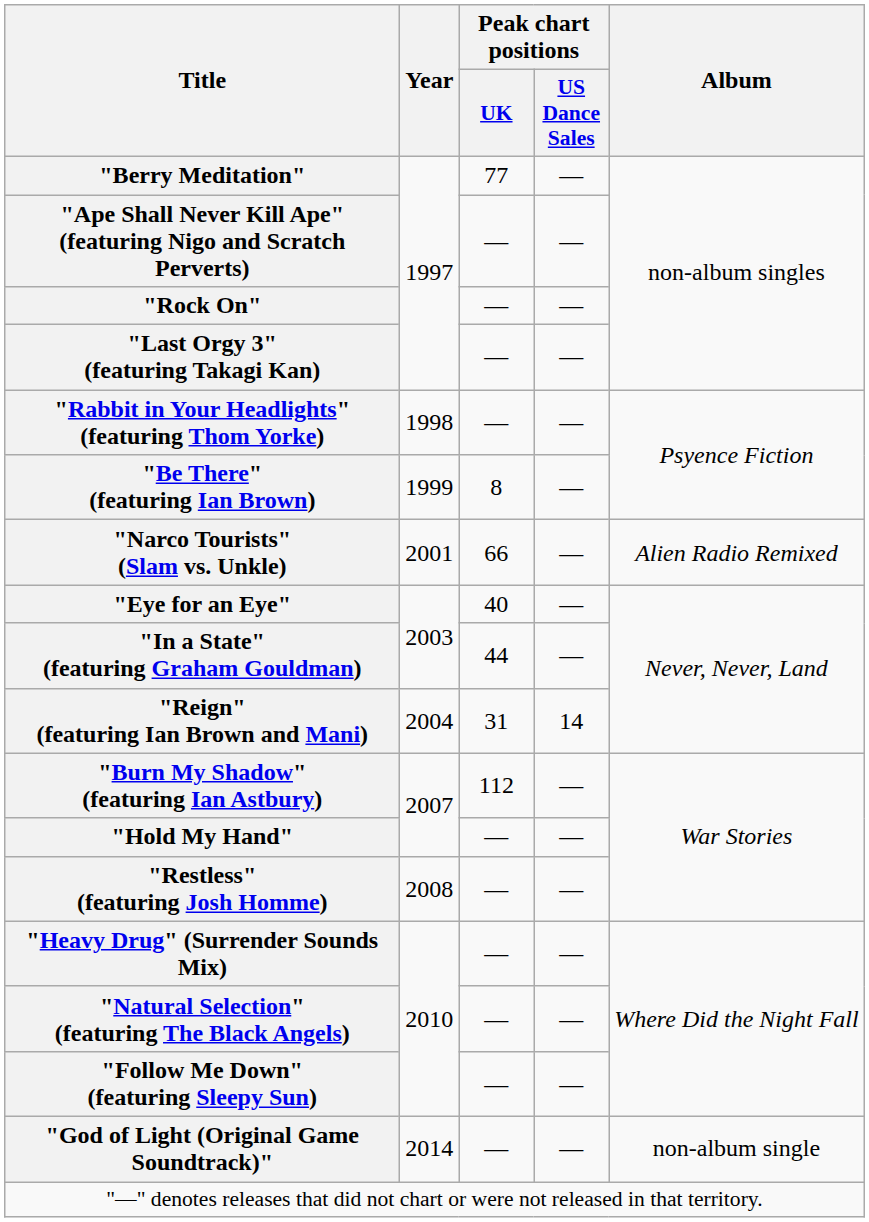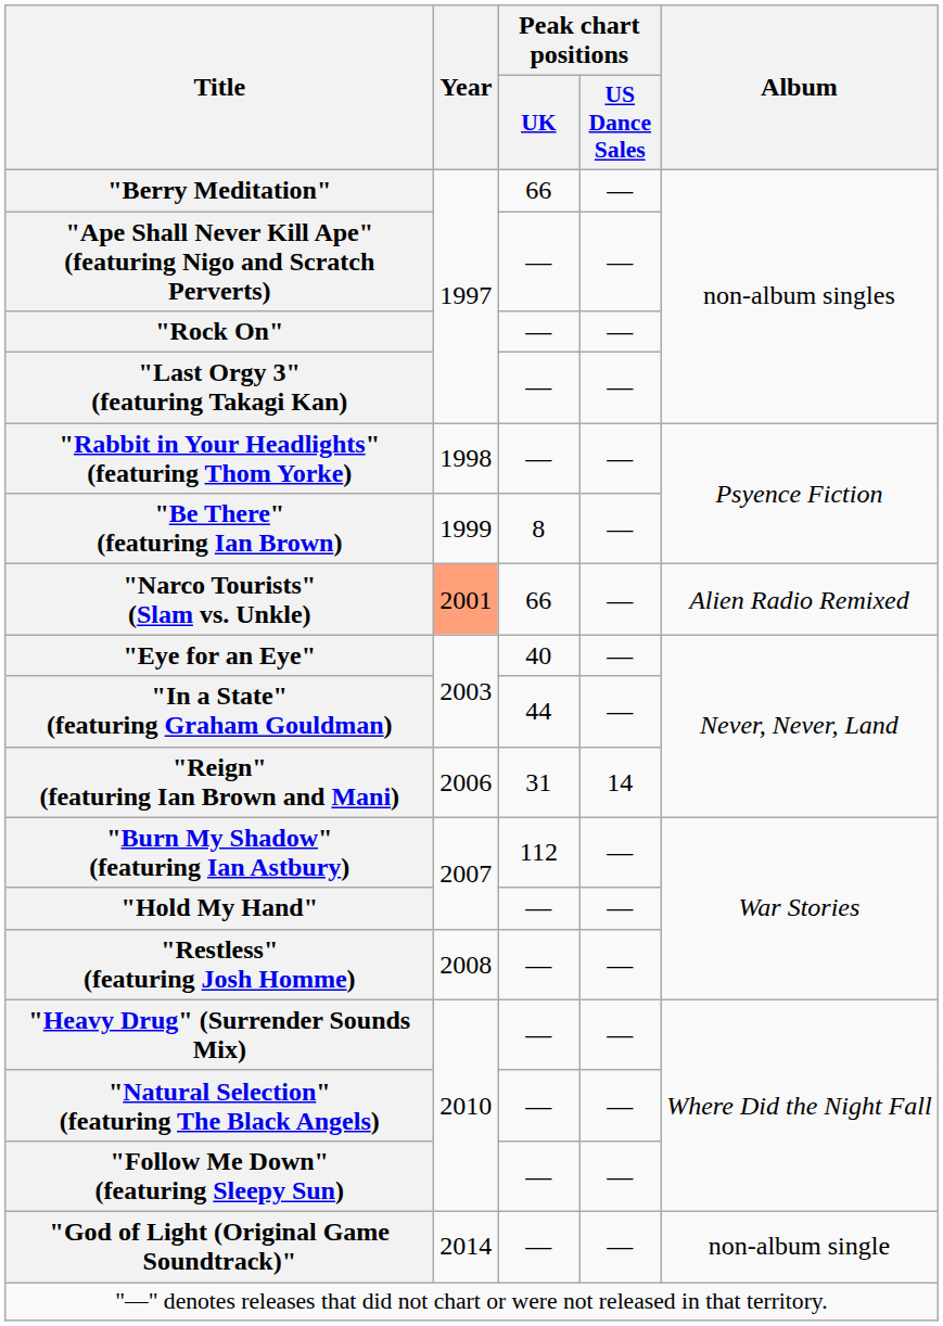 <table class="wikitable plainrowheaders" style="text-align:center;" border="1">
 <tr>
 <th scope="col" rowspan="2" style="width:16em;">Title</th>
 <th scope="col" rowspan="2">Year</th>
 <th scope="col" colspan="2">Peak chart positions</th>
 <th scope="col" rowspan="2">Album</th>
 </tr>
 <tr>
 <th scope="col" style="width:3em;font-size:90%;"><a href='#'>UK</a><br></th>
 <th scope="col" style="width:3em;font-size:90%;"><a href='#'>US<br>Dance Sales</a><br></th>
 </tr>
 <tr>
 <th scope="row">"Berry Meditation"</th>
 <td rowspan="4">1997</td>
-<td>77</td>
+<td>66</td>
 <td>—</td>
 <td rowspan="4">non-album singles</td>
 </tr>
 <tr>
 <th scope="row">"Ape Shall Never Kill Ape"<br><span>(featuring Nigo and Scratch Perverts)</span></th>
 <td>—</td>
 <td>—</td>
 </tr>
 <tr>
 <th scope="row">"Rock On"</th>
 <td>—</td>
 <td>—</td>
 </tr>
 <tr>
 <th scope="row">"Last Orgy 3"<br><span>(featuring Takagi Kan)</span></th>
 <td>—</td>
 <td>—</td>
 </tr>
 <tr>
 <th scope="row">"<a href='#'>Rabbit in Your Headlights</a>"<br><span>(featuring <a href='#'>Thom Yorke</a>)</span></th>
 <td>1998</td>
 <td>—</td>
 <td>—</td>
 <td rowspan="2"><em>Psyence Fiction</em></td>
 </tr>
 <tr>
 <th scope="row">"<a href='#'>Be There</a>"<br><span>(featuring <a href='#'>Ian Brown</a>)</span></th>
 <td>1999</td>
 <td>8</td>
 <td>—</td>
 </tr>
 <tr>
 <th scope="row">"Narco Tourists"<br><span>(<a href='#'>Slam</a> vs. Unkle)</span></th>
-<td>2001</td>
+<td style="background: lightsalmon;">2001</td>
 <td>66</td>
 <td>—</td>
 <td><em>Alien Radio Remixed</em></td>
 </tr>
 <tr>
 <th scope="row">"Eye for an Eye"</th>
 <td rowspan="2">2003</td>
 <td>40</td>
 <td>—</td>
 <td rowspan="3"><em>Never, Never, Land</em></td>
 </tr>
 <tr>
 <th scope="row">"In a State"<br><span>(featuring <a href='#'>Graham Gouldman</a>)</span></th>
 <td>44</td>
 <td>—</td>
 </tr>
 <tr>
 <th scope="row">"Reign"<br><span>(featuring Ian Brown and <a href='#'>Mani</a>)</span></th>
-<td>2004</td>
+<td>2006</td>
 <td>31</td>
 <td>14</td>
 </tr>
 <tr>
 <th scope="row">"<a href='#'>Burn My Shadow</a>"<br><span>(featuring <a href='#'>Ian Astbury</a>)</span></th>
 <td rowspan="2">2007</td>
 <td>112</td>
 <td>—</td>
 <td rowspan="3"><em>War Stories</em></td>
 </tr>
 <tr>
 <th scope="row">"Hold My Hand"</th>
 <td>—</td>
 <td>—</td>
 </tr>
 <tr>
 <th scope="row">"Restless"<br><span>(featuring <a href='#'>Josh Homme</a>)</span></th>
 <td>2008</td>
 <td>—</td>
 <td>—</td>
 </tr>
 <tr>
 <th scope="row">"<a href='#'>Heavy Drug</a>" (Surrender Sounds Mix)</th>
 <td rowspan="3">2010</td>
 <td>—</td>
 <td>—</td>
 <td rowspan="3"><em>Where Did the Night Fall</em></td>
 </tr>
 <tr>
 <th scope="row">"<a href='#'>Natural Selection</a>"<br><span>(featuring <a href='#'>The Black Angels</a>)</span></th>
 <td>—</td>
 <td>—</td>
 </tr>
 <tr>
 <th scope="row">"Follow Me Down"<br><span>(featuring <a href='#'>Sleepy Sun</a>)</span></th>
 <td>—</td>
 <td>—</td>
 </tr>
 <tr>
 <th scope="row">"God of Light <span>(Original Game Soundtrack)</span>"</th>
 <td>2014</td>
 <td>—</td>
 <td>—</td>
 <td>non-album single</td>
 </tr>
 <tr>
 <td colspan="5" style="font-size:90%">"—" denotes releases that did not chart or were not released in that territory.</td>
 </tr>
 </table>
